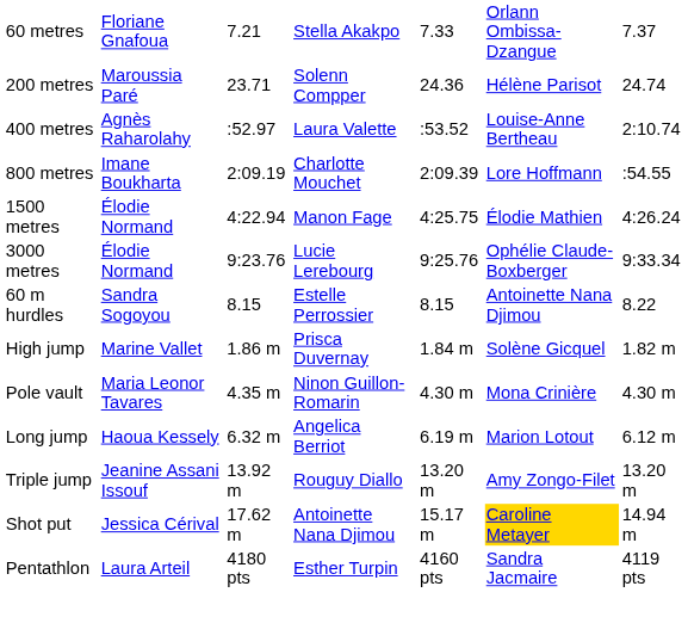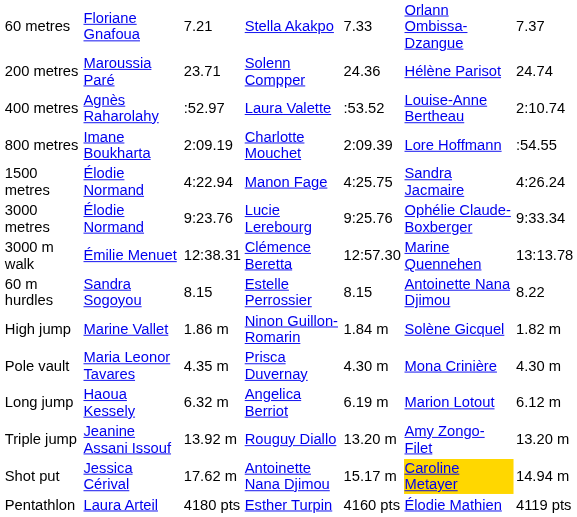 <table>
 <tr>
 <td>60 metres</td>
 <td><a href='#'>Floriane Gnafoua</a></td>
 <td>7.21</td>
 <td><a href='#'>Stella Akakpo</a></td>
 <td>7.33</td>
 <td><a href='#'>Orlann Ombissa-Dzangue</a></td>
 <td>7.37</td>
 </tr>
 <tr>
 <td>200 metres</td>
 <td><a href='#'>Maroussia Paré</a></td>
 <td>23.71</td>
 <td><a href='#'>Solenn Compper</a></td>
 <td>24.36</td>
 <td><a href='#'>Hélène Parisot</a></td>
 <td>24.74</td>
 </tr>
 <tr>
 <td>400 metres</td>
 <td><a href='#'>Agnès Raharolahy</a></td>
 <td>:52.97</td>
 <td><a href='#'>Laura Valette</a></td>
 <td>:53.52</td>
 <td><a href='#'>Louise-Anne Bertheau</a></td>
 <td>2:10.74</td>
 </tr>
 <tr>
 <td>800 metres</td>
 <td><a href='#'>Imane Boukharta</a></td>
 <td>2:09.19</td>
 <td><a href='#'>Charlotte Mouchet</a></td>
 <td>2:09.39</td>
 <td><a href='#'>Lore Hoffmann</a></td>
 <td>:54.55</td>
 </tr>
 <tr>
 <td>1500 metres</td>
 <td><a href='#'>Élodie Normand</a></td>
 <td>4:22.94</td>
 <td><a href='#'>Manon Fage</a></td>
 <td>4:25.75</td>
-<td><a href='#'>Élodie Mathien</a></td>
+<td><a href='#'>Sandra Jacmaire</a></td>
 <td>4:26.24</td>
 </tr>
 <tr>
 <td>3000 metres</td>
 <td><a href='#'>Élodie Normand</a></td>
 <td>9:23.76</td>
 <td><a href='#'>Lucie Lerebourg</a></td>
 <td>9:25.76</td>
 <td><a href='#'>Ophélie Claude-Boxberger</a></td>
 <td>9:33.34</td>
+</tr>
+<tr>
+<td>3000 m walk</td>
+<td><a href='#'>Émilie Menuet</a></td>
+<td>12:38.31</td>
+<td><a href='#'>Clémence Beretta</a></td>
+<td>12:57.30</td>
+<td><a href='#'>Marine Quennehen</a></td>
+<td>13:13.78</td>
 </tr>
 <tr>
 <td>60 m hurdles</td>
 <td><a href='#'>Sandra Sogoyou</a></td>
 <td>8.15</td>
 <td><a href='#'>Estelle Perrossier</a></td>
 <td>8.15</td>
 <td><a href='#'>Antoinette Nana Djimou</a></td>
 <td>8.22</td>
 </tr>
 <tr>
 <td>High jump</td>
 <td><a href='#'>Marine Vallet</a></td>
 <td>1.86 m</td>
-<td><a href='#'>Prisca Duvernay</a></td>
+<td><a href='#'>Ninon Guillon-Romarin</a></td>
 <td>1.84 m</td>
 <td><a href='#'>Solène Gicquel</a></td>
 <td>1.82 m</td>
 </tr>
 <tr>
 <td>Pole vault</td>
 <td><a href='#'>Maria Leonor Tavares</a></td>
 <td>4.35 m</td>
-<td><a href='#'>Ninon Guillon-Romarin</a></td>
+<td><a href='#'>Prisca Duvernay</a></td>
 <td>4.30 m</td>
 <td><a href='#'>Mona Crinière</a></td>
 <td>4.30 m</td>
 </tr>
 <tr>
 <td>Long jump</td>
 <td><a href='#'>Haoua Kessely</a></td>
 <td>6.32 m</td>
 <td><a href='#'>Angelica Berriot</a></td>
 <td>6.19 m</td>
 <td><a href='#'>Marion Lotout</a></td>
 <td>6.12 m</td>
 </tr>
 <tr>
 <td>Triple jump</td>
 <td><a href='#'>Jeanine Assani Issouf</a></td>
 <td>13.92 m</td>
 <td><a href='#'>Rouguy Diallo</a></td>
 <td>13.20 m</td>
 <td><a href='#'>Amy Zongo-Filet</a></td>
 <td>13.20 m</td>
 </tr>
 <tr>
 <td>Shot put</td>
 <td><a href='#'>Jessica Cérival</a></td>
 <td>17.62 m</td>
 <td><a href='#'>Antoinette Nana Djimou</a></td>
 <td>15.17 m</td>
 <td style="background: gold;"><a href='#'>Caroline Metayer</a></td>
 <td>14.94 m</td>
 </tr>
 <tr>
 <td>Pentathlon</td>
 <td><a href='#'>Laura Arteil</a></td>
 <td>4180 pts</td>
 <td><a href='#'>Esther Turpin</a></td>
 <td>4160 pts</td>
-<td><a href='#'>Sandra Jacmaire</a></td>
+<td><a href='#'>Élodie Mathien</a></td>
 <td>4119 pts</td>
 </tr>
 </table>
